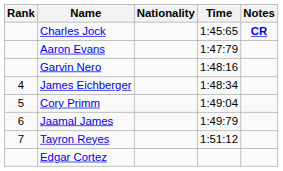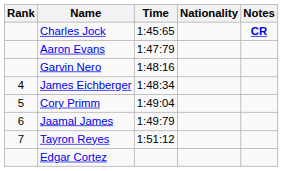 <table class="wikitable sortable" style="text-align:center">
 <tr>
 <th>Rank</th>
 <th>Name</th>
+<th>Time</th>
 <th>Nationality</th>
-<th>Time</th>
 <th>Notes</th>
 </tr>
 <tr>
 <td></td>
 <td align=left><a href='#'>Charles Jock</a></td>
+<td>1:45:65</td>
 <td align=left></td>
-<td>1:45:65</td>
 <td><a href='#'><strong>CR</strong></a></td>
 </tr>
 <tr>
 <td></td>
 <td align=left><a href='#'>Aaron Evans</a></td>
+<td>1:47:79</td>
 <td align=left></td>
-<td>1:47:79</td>
 <td></td>
 </tr>
 <tr>
 <td></td>
 <td align=left><a href='#'>Garvin Nero</a></td>
+<td>1:48:16</td>
 <td align=left></td>
-<td>1:48:16</td>
 <td></td>
 </tr>
 <tr>
 <td>4</td>
 <td align=left><a href='#'>James Eichberger</a></td>
+<td>1:48:34</td>
 <td align=left></td>
-<td>1:48:34</td>
 <td></td>
 </tr>
 <tr>
 <td>5</td>
 <td align=left><a href='#'>Cory Primm</a></td>
+<td>1:49:04</td>
 <td align=left></td>
-<td>1:49:04</td>
 <td></td>
 </tr>
 <tr>
 <td>6</td>
 <td align=left><a href='#'>Jaamal James</a></td>
+<td>1:49:79</td>
 <td align=left></td>
-<td>1:49:79</td>
 <td></td>
 </tr>
 <tr>
 <td>7</td>
 <td align=left><a href='#'>Tayron Reyes</a></td>
+<td>1:51:12</td>
 <td align=left></td>
-<td>1:51:12</td>
 <td></td>
 </tr>
 <tr>
 <td></td>
 <td align=left><a href='#'>Edgar Cortez</a></td>
+<td></td>
 <td align=left></td>
-<td></td>
 <td></td>
 </tr>
 </table>
